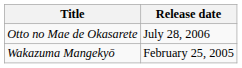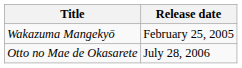 <table class="wikitable sortable" width="auto">
 <tr>
 <th>Title</th>
 <th>Release date</th>
 </tr>
 <tr>
+<td><em>Wakazuma Mangekyō</em></td>
+<td>February 25, 2005</td>
+</tr>
+<tr>
 <td><em>Otto no Mae de Okasarete</em></td>
 <td>July 28, 2006</td>
 </tr>
-<tr>
-<td><em>Wakazuma Mangekyō</em></td>
-<td>February 25, 2005</td>
-</tr>
 </table>
